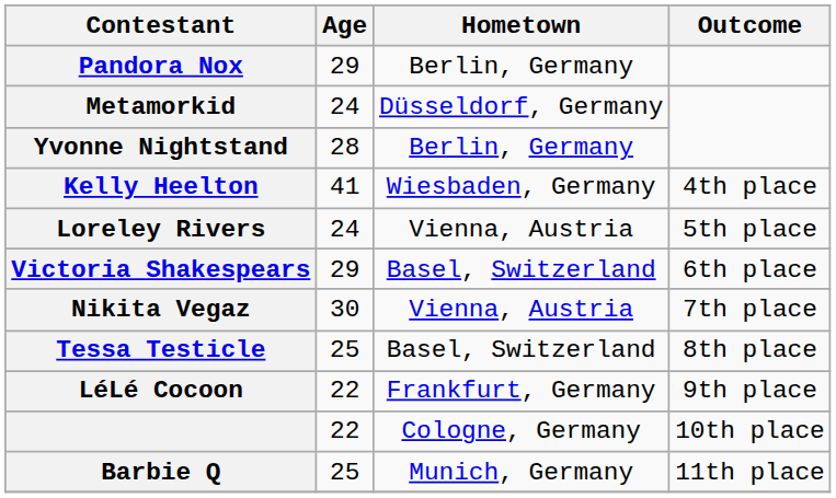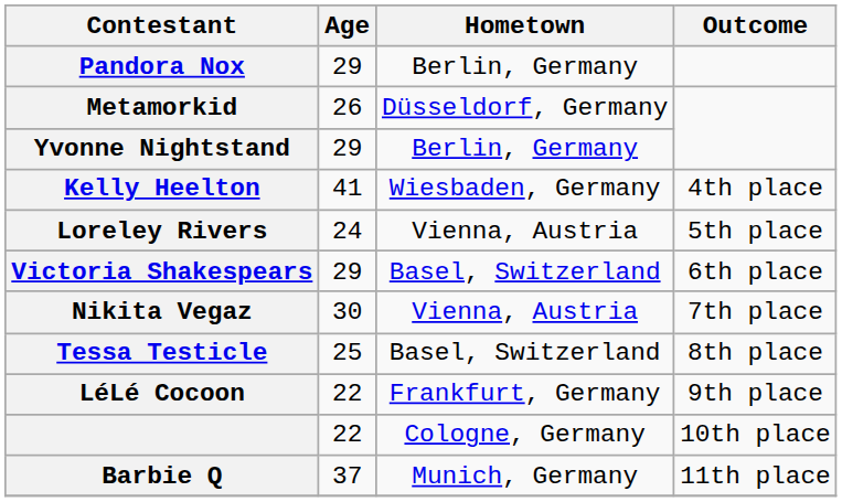 <table class="wikitable sortable" style="text-align:center">
 <tr>
 <th scope="col">Contestant</th>
 <th scope="col">Age</th>
 <th scope="col">Hometown</th>
 <th scope="col">Outcome</th>
 </tr>
 <tr>
 <th scope="row"><a href='#'>Pandora Nox</a></th>
 <td>29</td>
 <td>Berlin, Germany</td>
 <td></td>
 </tr>
 <tr>
 <th scope="row">Metamorkid</th>
-<td>24</td>
+<td>26</td>
 <td><a href='#'>Düsseldorf</a>, Germany</td>
 <td rowspan="2"></td>
 </tr>
 <tr>
 <th scope="row">Yvonne Nightstand</th>
-<td>28</td>
+<td>29</td>
 <td><a href='#'>Berlin</a>, <a href='#'>Germany</a></td>
 </tr>
 <tr>
 <th scope="row"><a href='#'>Kelly Heelton</a></th>
 <td>41</td>
 <td nowrap><a href='#'>Wiesbaden</a>, Germany</td>
 <td>4th place</td>
 </tr>
 <tr>
 <th scope="row">Loreley Rivers</th>
 <td>24</td>
 <td>Vienna, Austria</td>
 <td>5th place</td>
 </tr>
 <tr>
 <th scope="row" nowrap><a href='#'>Victoria Shakespears</a></th>
 <td>29</td>
 <td><a href='#'>Basel</a>, <a href='#'>Switzerland</a></td>
 <td>6th place</td>
 </tr>
 <tr>
 <th scope="row">Nikita Vegaz</th>
 <td>30</td>
 <td><a href='#'>Vienna</a>, <a href='#'>Austria</a></td>
 <td>7th place</td>
 </tr>
 <tr>
 <th scope="row"><a href='#'>Tessa Testicle</a></th>
 <td>25</td>
 <td>Basel, Switzerland</td>
 <td>8th place</td>
 </tr>
 <tr>
 <th scope="row">LéLé Cocoon</th>
 <td>22</td>
 <td><a href='#'>Frankfurt</a>, Germany</td>
 <td>9th place</td>
 </tr>
 <tr>
 <th scope="row"></th>
 <td>22</td>
 <td><a href='#'>Cologne</a>, Germany</td>
 <td>10th place</td>
 </tr>
 <tr>
 <th scope="row">Barbie Q</th>
-<td>25</td>
+<td>37</td>
 <td><a href='#'>Munich</a>, Germany</td>
 <td>11th place</td>
 </tr>
 <tr>
 </tr>
 </table>
